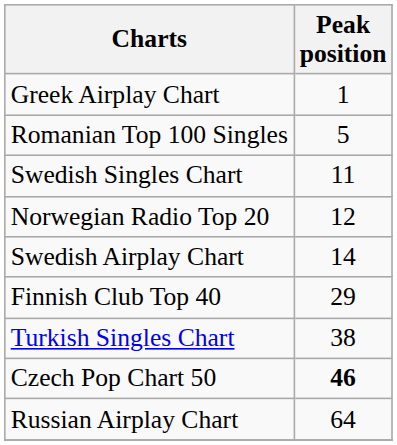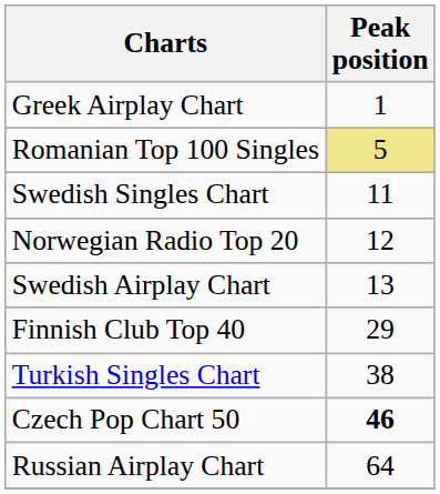 <table class="wikitable">
 <tr>
 <th align="left">Charts</th>
 <th align="center">Peak<br>position</th>
 </tr>
 <tr>
 <td align="left">Greek Airplay Chart</td>
 <td align="center">1</td>
 </tr>
 <tr>
 <td align="left">Romanian Top 100 Singles</td>
-<td align="center">5</td>
+<td align="center" style="background: khaki;">5</td>
 </tr>
 <tr>
 <td align="left">Swedish Singles Chart</td>
 <td align="center">11</td>
 </tr>
 <tr>
 <td align="left">Norwegian Radio Top 20 </td>
 <td align="center">12</td>
 </tr>
 <tr>
 <td align="left">Swedish Airplay Chart</td>
-<td align="center">14</td>
+<td align="center">13</td>
 </tr>
 <tr>
 <td align="left">Finnish Club Top 40 </td>
 <td align="center">29</td>
 </tr>
 <tr>
 <td align="left"><a href='#'>Turkish Singles Chart</a></td>
 <td align="center">38</td>
 </tr>
 <tr>
 <td align="left">Czech Pop Chart 50 </td>
 <td align="center"><strong>46</strong></td>
 </tr>
 <tr>
 <td align="left">Russian Airplay Chart</td>
 <td align="center">64</td>
 </tr>
 <tr>
 </tr>
 </table>
